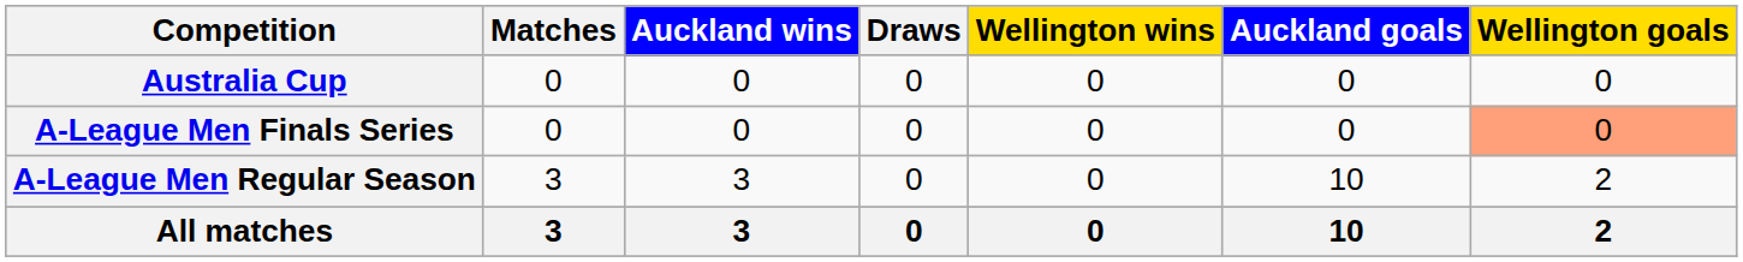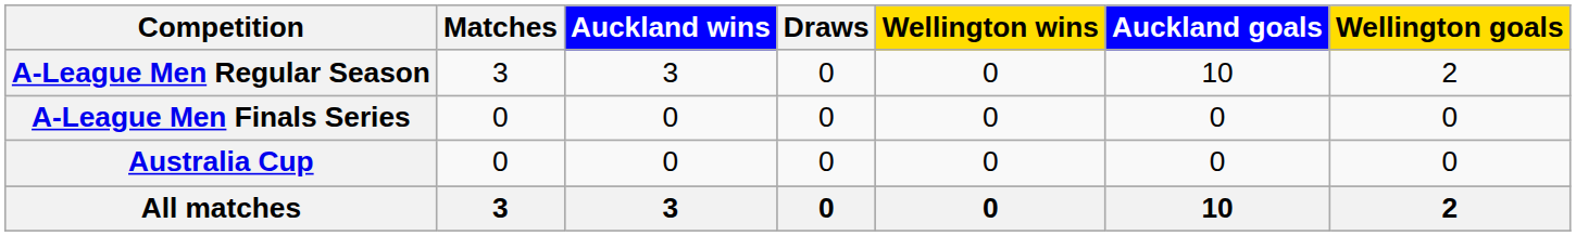 <table class="wikitable" style="text-align: center;">
 <tr>
 <th>Competition</th>
 <th>Matches</th>
 <th style="background:#0200ff;color:white;">Auckland wins</th>
 <th>Draws</th>
 <th style="background:#ffdd00;color:black;">Wellington wins</th>
 <th style="background:#0200ff;color:white;">Auckland goals</th>
 <th style="background:#ffdd00;color:black;">Wellington goals</th>
 </tr>
 <tr>
-<th scope="row"><a href='#'>Australia Cup</a></th>
+<th scope="row"><a href='#'>A-League Men</a> Regular Season</th>
+<td>3</td>
+<td>3</td>
+<td>0</td>
+<td>0</td>
+<td>10</td>
+<td>2</td>
+</tr>
+<tr>
+<th><a href='#'>A-League Men</a> Finals Series</th>
 <td>0</td>
 <td>0</td>
 <td>0</td>
 <td>0</td>
 <td>0</td>
 <td>0</td>
 </tr>
 <tr>
-<th><a href='#'>A-League Men</a> Finals Series</th>
+<th scope="row"><a href='#'>Australia Cup</a></th>
 <td>0</td>
 <td>0</td>
 <td>0</td>
 <td>0</td>
 <td>0</td>
-<td style="background: lightsalmon;">0</td>
-</tr>
-<tr>
-<th scope="row"><a href='#'>A-League Men</a> Regular Season</th>
-<td>3</td>
-<td>3</td>
 <td>0</td>
-<td>0</td>
-<td>10</td>
-<td>2</td>
 </tr>
 <tr>
 <th scope="row">All matches</th>
 <th scope="row">3</th>
 <th>3</th>
 <th>0</th>
 <th>0</th>
 <th>10</th>
 <th>2</th>
 </tr>
 </table>
